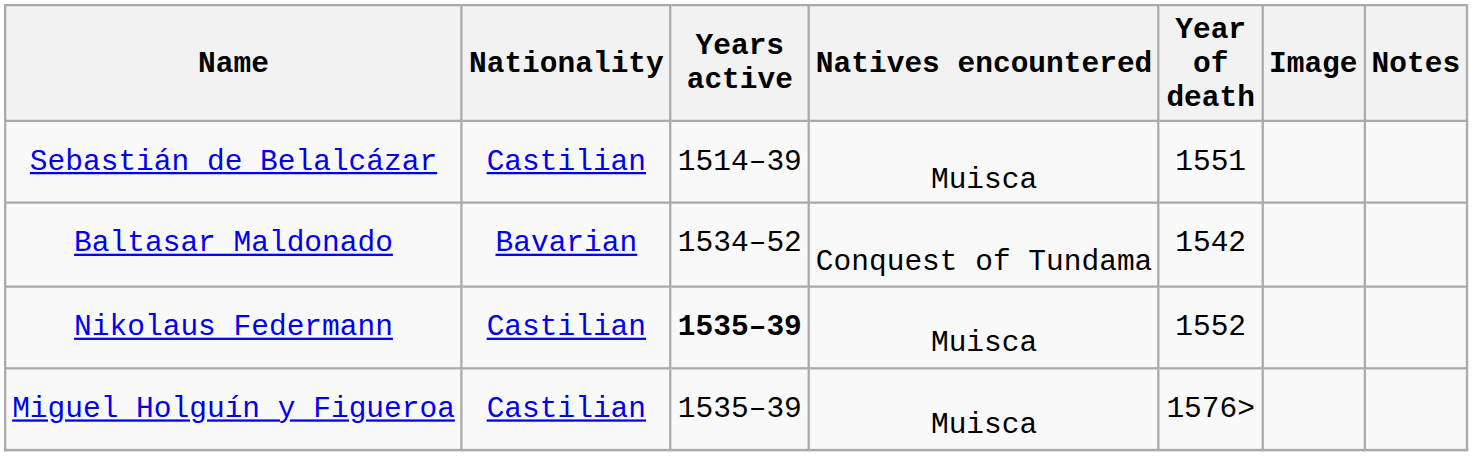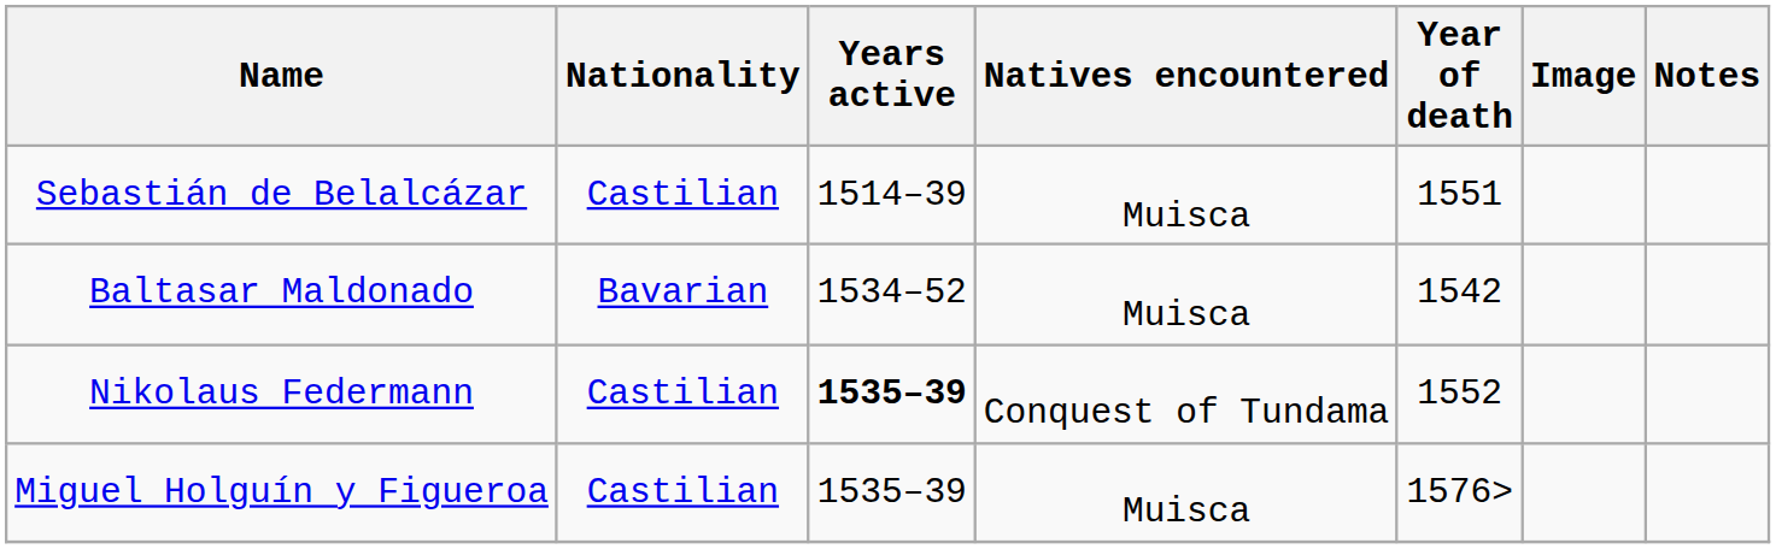 <table class="wikitable sortable mw-collapsible mw-collapsed" style="text-align:center">
 <tr>
 <th scope="col">Name<br></th>
 <th scope="col">Nationality</th>
 <th scope="col">Years<br>active</th>
 <th scope="col">Natives encountered<br></th>
 <th scope="col">Year<br>of<br>death</th>
 <th scope="col">Image</th>
 <th scope="col">Notes</th>
 </tr>
 <tr>
 <td><a href='#'>Sebastián de Belalcázar</a></td>
 <td><a href='#'>Castilian</a></td>
 <td>1514–39</td>
 <td><br>Muisca</td>
 <td>1551</td>
 <td></td>
 <td></td>
 </tr>
 <tr>
 <td><a href='#'>Baltasar Maldonado</a></td>
 <td><a href='#'>Bavarian</a></td>
 <td>1534–52</td>
-<td><br>Conquest of Tundama<br></td>
+<td><br>Muisca</td>
 <td>1542</td>
 <td></td>
 <td></td>
 </tr>
 <tr>
 <td><a href='#'>Nikolaus Federmann</a></td>
 <td><a href='#'>Castilian</a></td>
 <td><strong>1535–39</strong></td>
-<td><br>Muisca</td>
+<td><br>Conquest of Tundama<br></td>
 <td>1552</td>
 <td></td>
 <td></td>
 </tr>
 <tr>
 <td><a href='#'>Miguel Holguín y Figueroa</a></td>
 <td><a href='#'>Castilian</a></td>
 <td>1535–39</td>
 <td><br>Muisca</td>
 <td>1576></td>
 <td></td>
 <td></td>
 </tr>
 <tr>
 </tr>
 </table>
